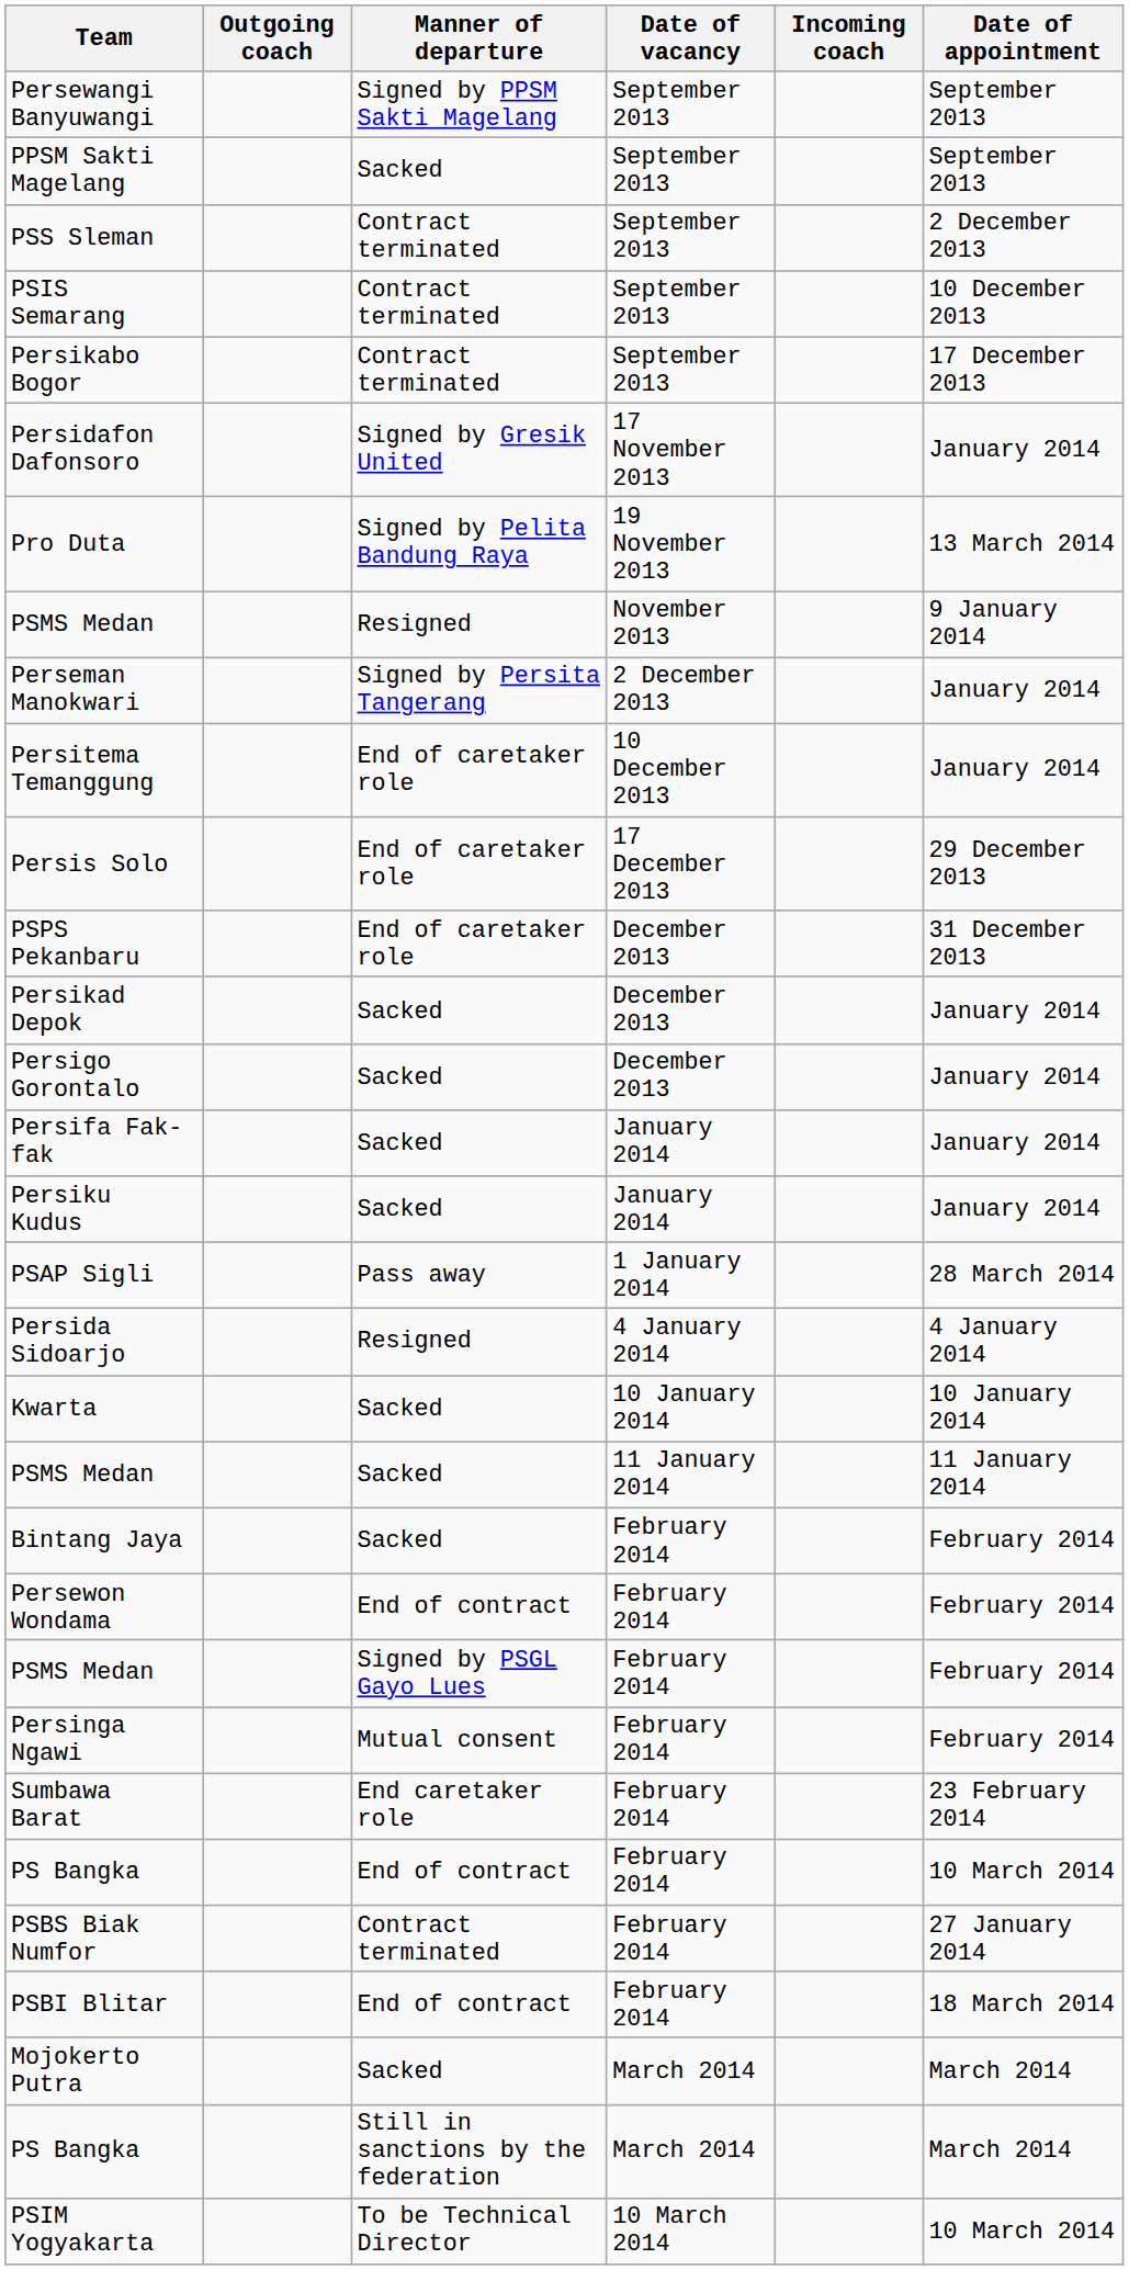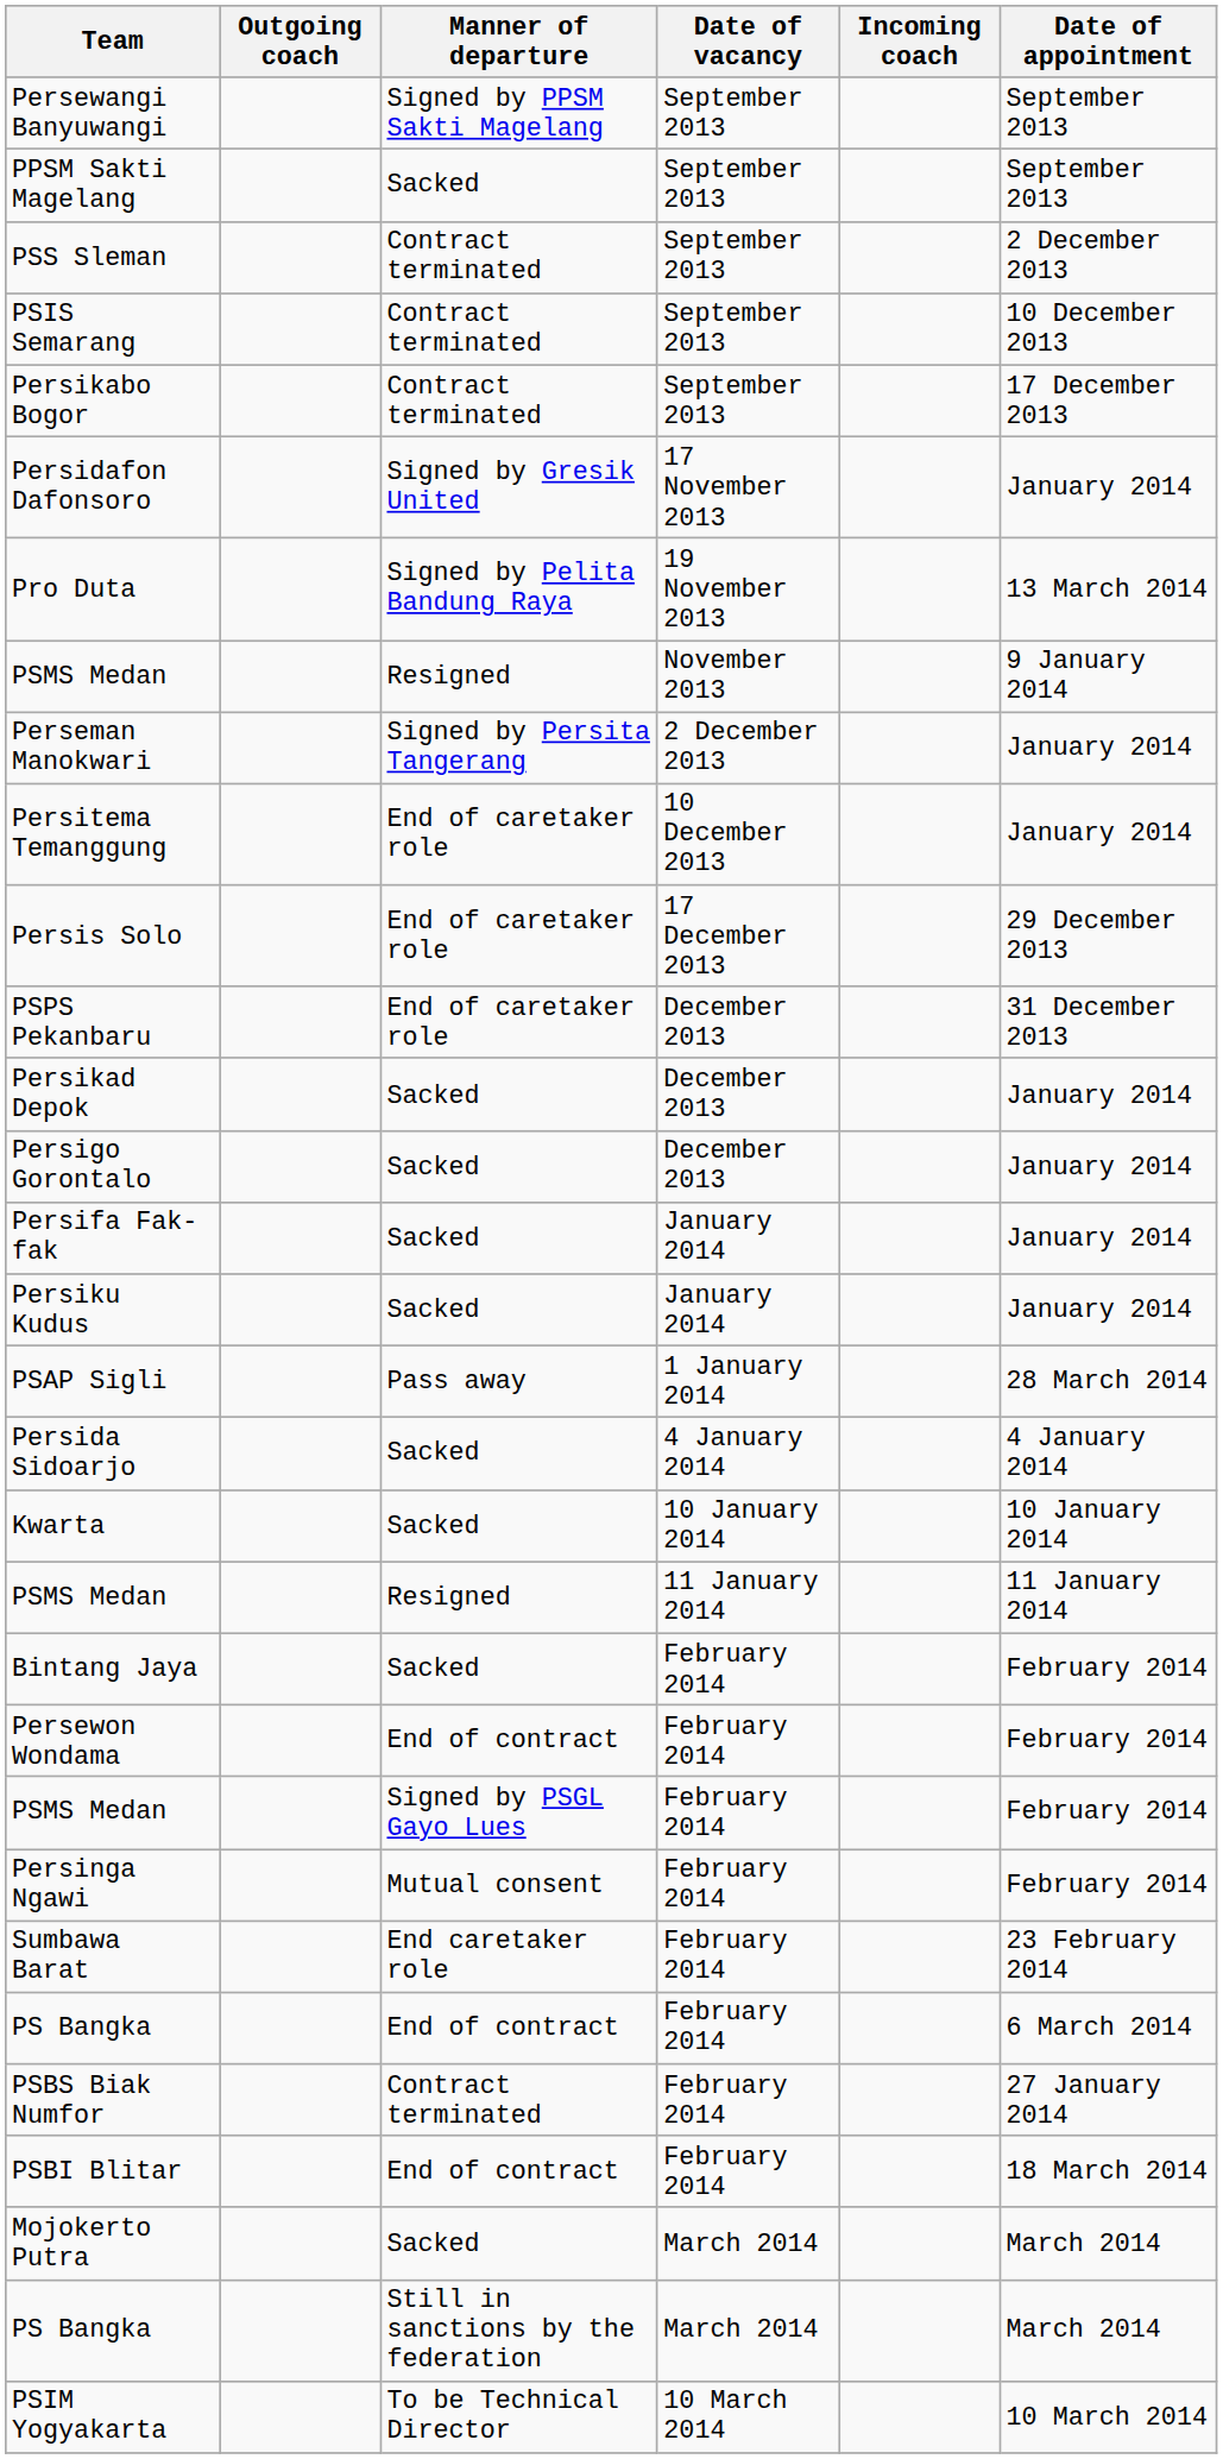 <table class="wikitable">
 <tr>
 <th>Team</th>
 <th>Outgoing coach</th>
 <th>Manner of departure</th>
 <th>Date of vacancy</th>
 <th>Incoming coach</th>
 <th>Date of appointment</th>
 </tr>
 <tr>
 <td>Persewangi Banyuwangi</td>
 <td> </td>
 <td>Signed by <a href='#'>PPSM Sakti Magelang</a></td>
 <td>September 2013</td>
 <td> </td>
 <td>September 2013</td>
 </tr>
 <tr>
 <td>PPSM Sakti Magelang</td>
 <td></td>
 <td>Sacked</td>
 <td>September 2013</td>
 <td> </td>
 <td>September 2013</td>
 </tr>
 <tr>
 <td>PSS Sleman</td>
 <td> </td>
 <td>Contract terminated</td>
 <td>September 2013</td>
 <td> </td>
 <td>2 December 2013</td>
 </tr>
 <tr>
 <td>PSIS Semarang</td>
 <td> </td>
 <td>Contract terminated</td>
 <td>September 2013</td>
 <td> </td>
 <td>10 December 2013</td>
 </tr>
 <tr>
 <td>Persikabo Bogor</td>
 <td> </td>
 <td>Contract terminated</td>
 <td>September 2013</td>
 <td> </td>
 <td>17 December 2013</td>
 </tr>
 <tr>
 <td>Persidafon Dafonsoro</td>
 <td> </td>
 <td>Signed by <a href='#'>Gresik United</a></td>
 <td>17 November 2013</td>
 <td> </td>
 <td>January 2014</td>
 </tr>
 <tr>
 <td>Pro Duta</td>
 <td> </td>
 <td>Signed by <a href='#'>Pelita Bandung Raya</a></td>
 <td>19 November 2013</td>
 <td> </td>
 <td>13 March 2014</td>
 </tr>
 <tr>
 <td>PSMS Medan</td>
 <td> </td>
 <td>Resigned</td>
 <td>November 2013</td>
 <td> </td>
 <td>9 January 2014</td>
 </tr>
 <tr>
 <td>Perseman Manokwari</td>
 <td> </td>
 <td>Signed by <a href='#'>Persita Tangerang</a></td>
 <td>2 December 2013</td>
 <td> </td>
 <td>January 2014</td>
 </tr>
 <tr>
 <td>Persitema Temanggung</td>
 <td> </td>
 <td>End of caretaker role</td>
 <td>10 December 2013</td>
 <td> </td>
 <td>January 2014</td>
 </tr>
 <tr>
 <td>Persis Solo</td>
 <td> </td>
 <td>End of caretaker role</td>
 <td>17 December 2013</td>
 <td> </td>
 <td>29 December 2013</td>
 </tr>
 <tr>
 <td>PSPS Pekanbaru</td>
 <td> </td>
 <td>End of caretaker role</td>
 <td>December 2013</td>
 <td> </td>
 <td>31 December 2013</td>
 </tr>
 <tr>
 <td>Persikad Depok</td>
 <td> </td>
 <td>Sacked</td>
 <td>December 2013</td>
 <td> </td>
 <td>January 2014</td>
 </tr>
 <tr>
 <td>Persigo Gorontalo</td>
 <td> </td>
 <td>Sacked</td>
 <td>December 2013</td>
 <td> </td>
 <td>January 2014</td>
 </tr>
 <tr>
 <td>Persifa Fak-fak</td>
 <td> </td>
 <td>Sacked</td>
 <td>January 2014</td>
 <td> </td>
 <td>January 2014</td>
 </tr>
 <tr>
 <td>Persiku Kudus</td>
 <td> </td>
 <td>Sacked</td>
 <td>January 2014</td>
 <td> </td>
 <td>January 2014</td>
 </tr>
 <tr>
 <td>PSAP Sigli</td>
 <td> </td>
 <td>Pass away</td>
 <td>1 January 2014</td>
 <td> </td>
 <td>28 March 2014</td>
 </tr>
 <tr>
 <td>Persida Sidoarjo</td>
 <td> </td>
-<td>Resigned</td>
+<td>Sacked</td>
 <td>4 January 2014</td>
 <td> </td>
 <td>4 January 2014</td>
 </tr>
 <tr>
 <td>Kwarta</td>
 <td> </td>
 <td>Sacked</td>
 <td>10 January 2014</td>
 <td> </td>
 <td>10 January 2014</td>
 </tr>
 <tr>
 <td>PSMS Medan</td>
 <td> </td>
-<td>Sacked</td>
+<td>Resigned</td>
 <td>11 January 2014</td>
 <td> </td>
 <td>11 January 2014</td>
 </tr>
 <tr>
 <td>Bintang Jaya</td>
 <td> </td>
 <td>Sacked</td>
 <td>February 2014</td>
 <td> </td>
 <td>February 2014</td>
 </tr>
 <tr>
 <td>Persewon Wondama</td>
 <td> </td>
 <td>End of contract</td>
 <td>February 2014</td>
 <td> </td>
 <td>February 2014</td>
 </tr>
 <tr>
 <td>PSMS Medan</td>
 <td> </td>
 <td>Signed by <a href='#'>PSGL Gayo Lues</a></td>
 <td>February 2014</td>
 <td> </td>
 <td>February 2014</td>
 </tr>
 <tr>
 <td>Persinga Ngawi</td>
 <td> </td>
 <td>Mutual consent</td>
 <td>February 2014</td>
 <td> </td>
 <td>February 2014</td>
 </tr>
 <tr>
 <td>Sumbawa Barat</td>
 <td> </td>
 <td>End caretaker role</td>
 <td>February 2014</td>
 <td> </td>
 <td>23 February 2014</td>
 </tr>
 <tr>
 <td>PS Bangka</td>
 <td> </td>
 <td>End of contract</td>
 <td>February 2014</td>
 <td> </td>
-<td>10 March 2014</td>
+<td>6 March 2014</td>
 </tr>
 <tr>
 <td>PSBS Biak Numfor</td>
 <td> </td>
 <td>Contract terminated</td>
 <td>February 2014</td>
 <td> </td>
 <td>27 January 2014</td>
 </tr>
 <tr>
 <td>PSBI Blitar</td>
 <td> </td>
 <td>End of contract</td>
 <td>February 2014</td>
 <td> </td>
 <td>18 March 2014</td>
 </tr>
 <tr>
 <td>Mojokerto Putra</td>
 <td> </td>
 <td>Sacked</td>
 <td>March 2014</td>
 <td> </td>
 <td>March 2014</td>
 </tr>
 <tr>
 <td>PS Bangka</td>
 <td> </td>
 <td>Still in sanctions by the federation</td>
 <td>March 2014</td>
 <td> </td>
 <td>March 2014</td>
 </tr>
 <tr>
 <td>PSIM Yogyakarta</td>
 <td> </td>
 <td>To be Technical Director</td>
 <td>10 March 2014</td>
 <td> </td>
 <td>10 March 2014</td>
 </tr>
 </table>
